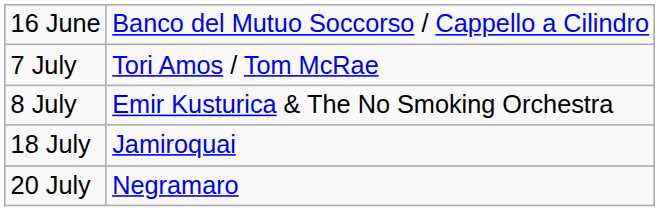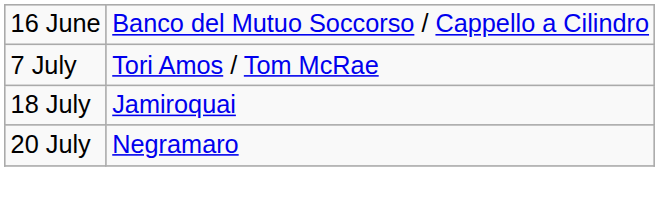 <table class="wikitable">
 <tr>
 <td>16 June</td>
 <td><a href='#'>Banco del Mutuo Soccorso</a> / <a href='#'>Cappello a Cilindro</a></td>
 </tr>
 <tr>
 <td>7 July</td>
 <td><a href='#'>Tori Amos</a> / <a href='#'>Tom McRae</a></td>
 </tr>
 <tr>
-<td>8 July</td>
-<td><a href='#'>Emir Kusturica</a> & The No Smoking Orchestra</td>
-</tr>
-<tr>
 <td>18 July</td>
 <td><a href='#'>Jamiroquai</a></td>
 </tr>
 <tr>
 <td>20 July</td>
 <td><a href='#'>Negramaro</a></td>
 </tr>
 </table>
